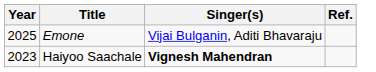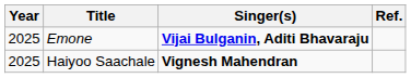 <table class="wikitable">
 <tr>
 <th>Year</th>
 <th>Title</th>
 <th>Singer(s)</th>
 <th>Ref.</th>
 </tr>
 <tr>
 <td>2025</td>
 <td><em>Emone</em></td>
-<td><a href='#'>Vijai Bulganin</a>,  Aditi Bhavaraju</td>
+<td><strong><a href='#'>Vijai Bulganin</a>,  Aditi Bhavaraju</strong></td>
 <td></td>
 </tr>
 <tr>
-<td>2023</td>
+<td>2025</td>
 <td>Haiyoo Saachale</td>
 <td><strong>Vignesh Mahendran</strong></td>
 <td></td>
 </tr>
 </table>
